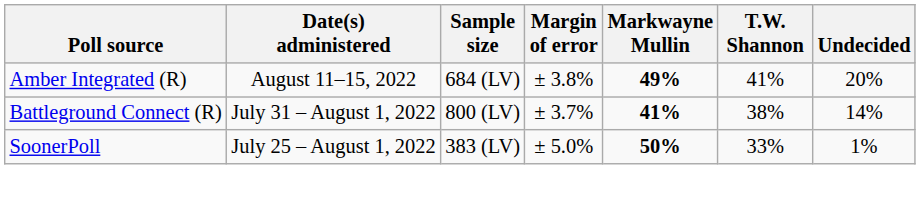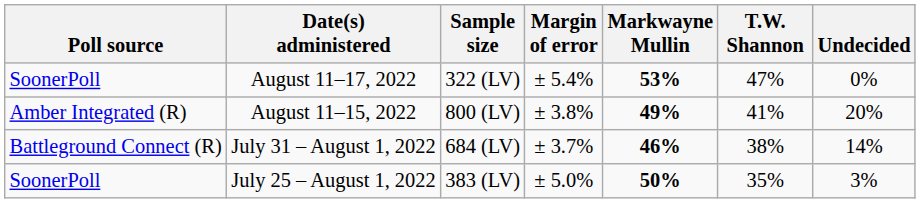 <table class="wikitable" style="font-size:90%;text-align:center;">
 <tr style="vertical-align:bottom">
 <th>Poll source</th>
 <th>Date(s)<br>administered</th>
 <th>Sample<br>size</th>
 <th>Margin<br>of error</th>
 <th style="width:60px;">Markwayne<br>Mullin</th>
 <th style="width:60px;">T.W.<br>Shannon</th>
 <th>Undecided</th>
 </tr>
 <tr>
+<td style="text-align:left;"><a href='#'>SoonerPoll</a></td>
+<td>August 11–17, 2022</td>
+<td>322 (LV)</td>
+<td>± 5.4%</td>
+<td><strong>53%</strong></td>
+<td>47%</td>
+<td>0%</td>
+</tr>
+<tr>
 <td style="text-align:left;"><a href='#'>Amber Integrated</a> (R)</td>
 <td>August 11–15, 2022</td>
-<td>684 (LV)</td>
+<td>800 (LV)</td>
 <td>± 3.8%</td>
 <td><strong>49%</strong></td>
 <td>41%</td>
 <td>20%</td>
 </tr>
 <tr>
 <td style="text-align:left;"><a href='#'>Battleground Connect</a> (R)</td>
 <td>July 31 – August 1, 2022</td>
-<td>800 (LV)</td>
+<td>684 (LV)</td>
 <td>± 3.7%</td>
-<td><strong>41%</strong></td>
+<td><strong>46%</strong></td>
 <td>38%</td>
 <td>14%</td>
 </tr>
 <tr>
 <td style="text-align:left;"><a href='#'>SoonerPoll</a></td>
 <td>July 25 – August 1, 2022</td>
 <td>383 (LV)</td>
 <td>± 5.0%</td>
 <td><strong>50%</strong></td>
-<td>33%</td>
-<td>1%</td>
+<td>35%</td>
+<td>3%</td>
 </tr>
 </table>
